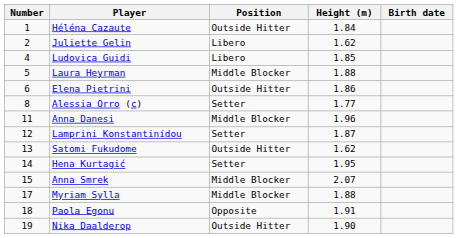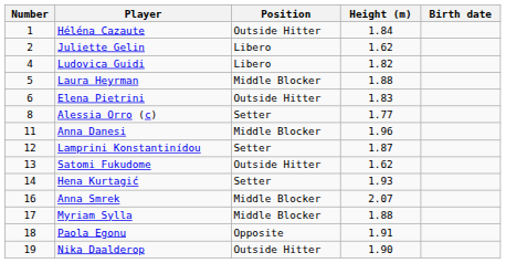 <table class="wikitable" style="width:100%;">
 <tr>
 <th>Number</th>
 <th>Player</th>
 <th>Position</th>
 <th>Height (m)</th>
 <th>Birth date</th>
 </tr>
 <tr>
 <td align=center>1</td>
 <td> <a href='#'>Héléna Cazaute</a></td>
 <td>Outside Hitter</td>
 <td align=center>1.84</td>
 <td></td>
 </tr>
 <tr>
 <td align=center>2</td>
 <td> <a href='#'>Juliette Gelin</a></td>
 <td>Libero</td>
 <td align=center>1.62</td>
 <td></td>
 </tr>
 <tr>
 <td align=center>4</td>
 <td> <a href='#'>Ludovica Guidi</a></td>
 <td>Libero</td>
-<td align=center>1.85</td>
+<td align=center>1.82</td>
 <td></td>
 </tr>
 <tr>
 <td align=center>5</td>
 <td> <a href='#'>Laura Heyrman</a></td>
 <td>Middle Blocker</td>
 <td align=center>1.88</td>
 <td></td>
 </tr>
 <tr>
 <td align=center>6</td>
 <td> <a href='#'>Elena Pietrini</a></td>
 <td>Outside Hitter</td>
-<td align=center>1.86</td>
+<td align=center>1.83</td>
 <td></td>
 </tr>
 <tr>
 <td align=center>8</td>
 <td> <a href='#'>Alessia Orro</a> (<a href='#'>c</a>)</td>
 <td>Setter</td>
 <td align=center>1.77</td>
 <td></td>
 </tr>
 <tr>
 <td align=center>11</td>
 <td> <a href='#'>Anna Danesi</a></td>
 <td>Middle Blocker</td>
 <td align=center>1.96</td>
 <td></td>
 </tr>
 <tr>
 <td align=center>12</td>
 <td> <a href='#'>Lamprini Konstantinídou</a></td>
 <td>Setter</td>
 <td align=center>1.87</td>
 <td></td>
 </tr>
 <tr>
 <td align=center>13</td>
 <td> <a href='#'>Satomi Fukudome</a></td>
 <td>Outside Hitter</td>
 <td align=center>1.62</td>
 <td></td>
 </tr>
 <tr>
 <td align=center>14</td>
 <td> <a href='#'>Hena Kurtagić</a></td>
 <td>Setter</td>
-<td align=center>1.95</td>
+<td align=center>1.93</td>
 <td></td>
 </tr>
 <tr>
-<td align=center>15</td>
+<td align=center>16</td>
 <td> <a href='#'>Anna Smrek</a></td>
 <td>Middle Blocker</td>
 <td align=center>2.07</td>
 <td></td>
 </tr>
 <tr>
 <td align=center>17</td>
 <td> <a href='#'>Myriam Sylla</a></td>
 <td>Middle Blocker</td>
 <td align=center>1.88</td>
 <td></td>
 </tr>
 <tr>
 <td align=center>18</td>
 <td> <a href='#'>Paola Egonu</a></td>
 <td>Opposite</td>
 <td align=center>1.91</td>
 <td></td>
 </tr>
 <tr>
 <td align=center>19</td>
 <td> <a href='#'>Nika Daalderop</a></td>
 <td>Outside Hitter</td>
 <td align=center>1.90</td>
 <td></td>
 </tr>
 </table>
